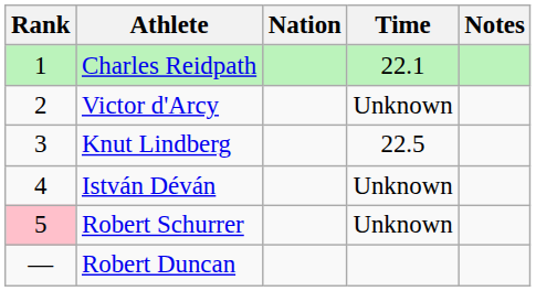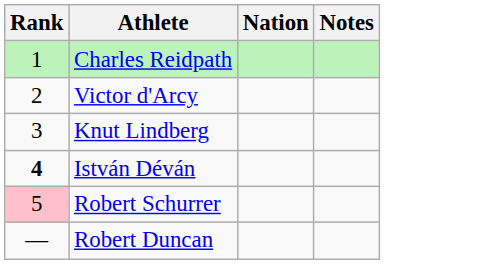 <table class="wikitable sortable" style="text-align:center">
 <tr>
 <th>Rank</th>
 <th>Athlete</th>
 <th>Nation</th>
-<th>Time</th>
 <th>Notes</th>
 </tr>
 <tr bgcolor=bbf3bb>
 <td>1</td>
 <td align=left><a href='#'>Charles Reidpath</a></td>
 <td align=left></td>
-<td>22.1</td>
 <td></td>
 </tr>
 <tr>
 <td>2</td>
 <td align=left><a href='#'>Victor d'Arcy</a></td>
 <td align=left></td>
-<td data-sort-value=30.0>Unknown</td>
 <td></td>
 </tr>
 <tr>
 <td>3</td>
 <td align=left><a href='#'>Knut Lindberg</a></td>
 <td align=left></td>
-<td>22.5</td>
 <td></td>
 </tr>
 <tr>
-<td>4</td>
+<td><strong>4</strong></td>
 <td align=left><a href='#'>István Déván</a></td>
 <td align=left></td>
-<td data-sort-value=30.0>Unknown</td>
 <td></td>
 </tr>
 <tr>
 <td style="background: pink;">5</td>
 <td align=left><a href='#'>Robert Schurrer</a></td>
 <td align=left></td>
-<td data-sort-value=30.0>Unknown</td>
 <td></td>
 </tr>
 <tr>
 <td data-sort-value=6>—</td>
 <td align=left><a href='#'>Robert Duncan</a></td>
 <td align=left></td>
-<td data-sort-value=99.9></td>
 <td></td>
 </tr>
 </table>
